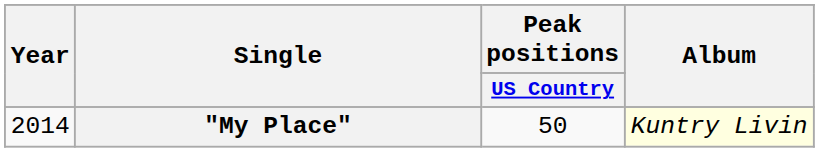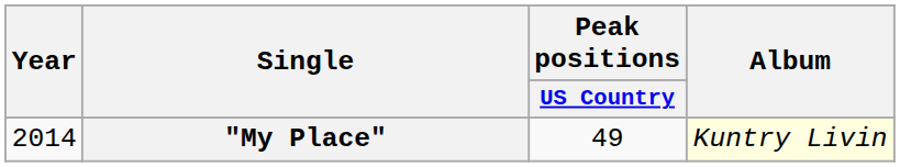 <table class="wikitable plainrowheaders" style="text-align:center;">
 <tr>
 <th rowspan="2">Year</th>
 <th rowspan="2" style="width:16em;">Single</th>
 <th>Peak positions</th>
 <th rowspan="2">Album</th>
 </tr>
 <tr style="font-size:smaller;">
 <th width="65"><a href='#'>US Country</a><br></th>
 </tr>
 <tr>
 <td>2014</td>
 <th scope="row">"My Place" </th>
-<td>50</td>
+<td>49</td>
 <td align="left" style="background: lightyellow;"><em>Kuntry Livin<strong></td>
 </tr>
 </table>
